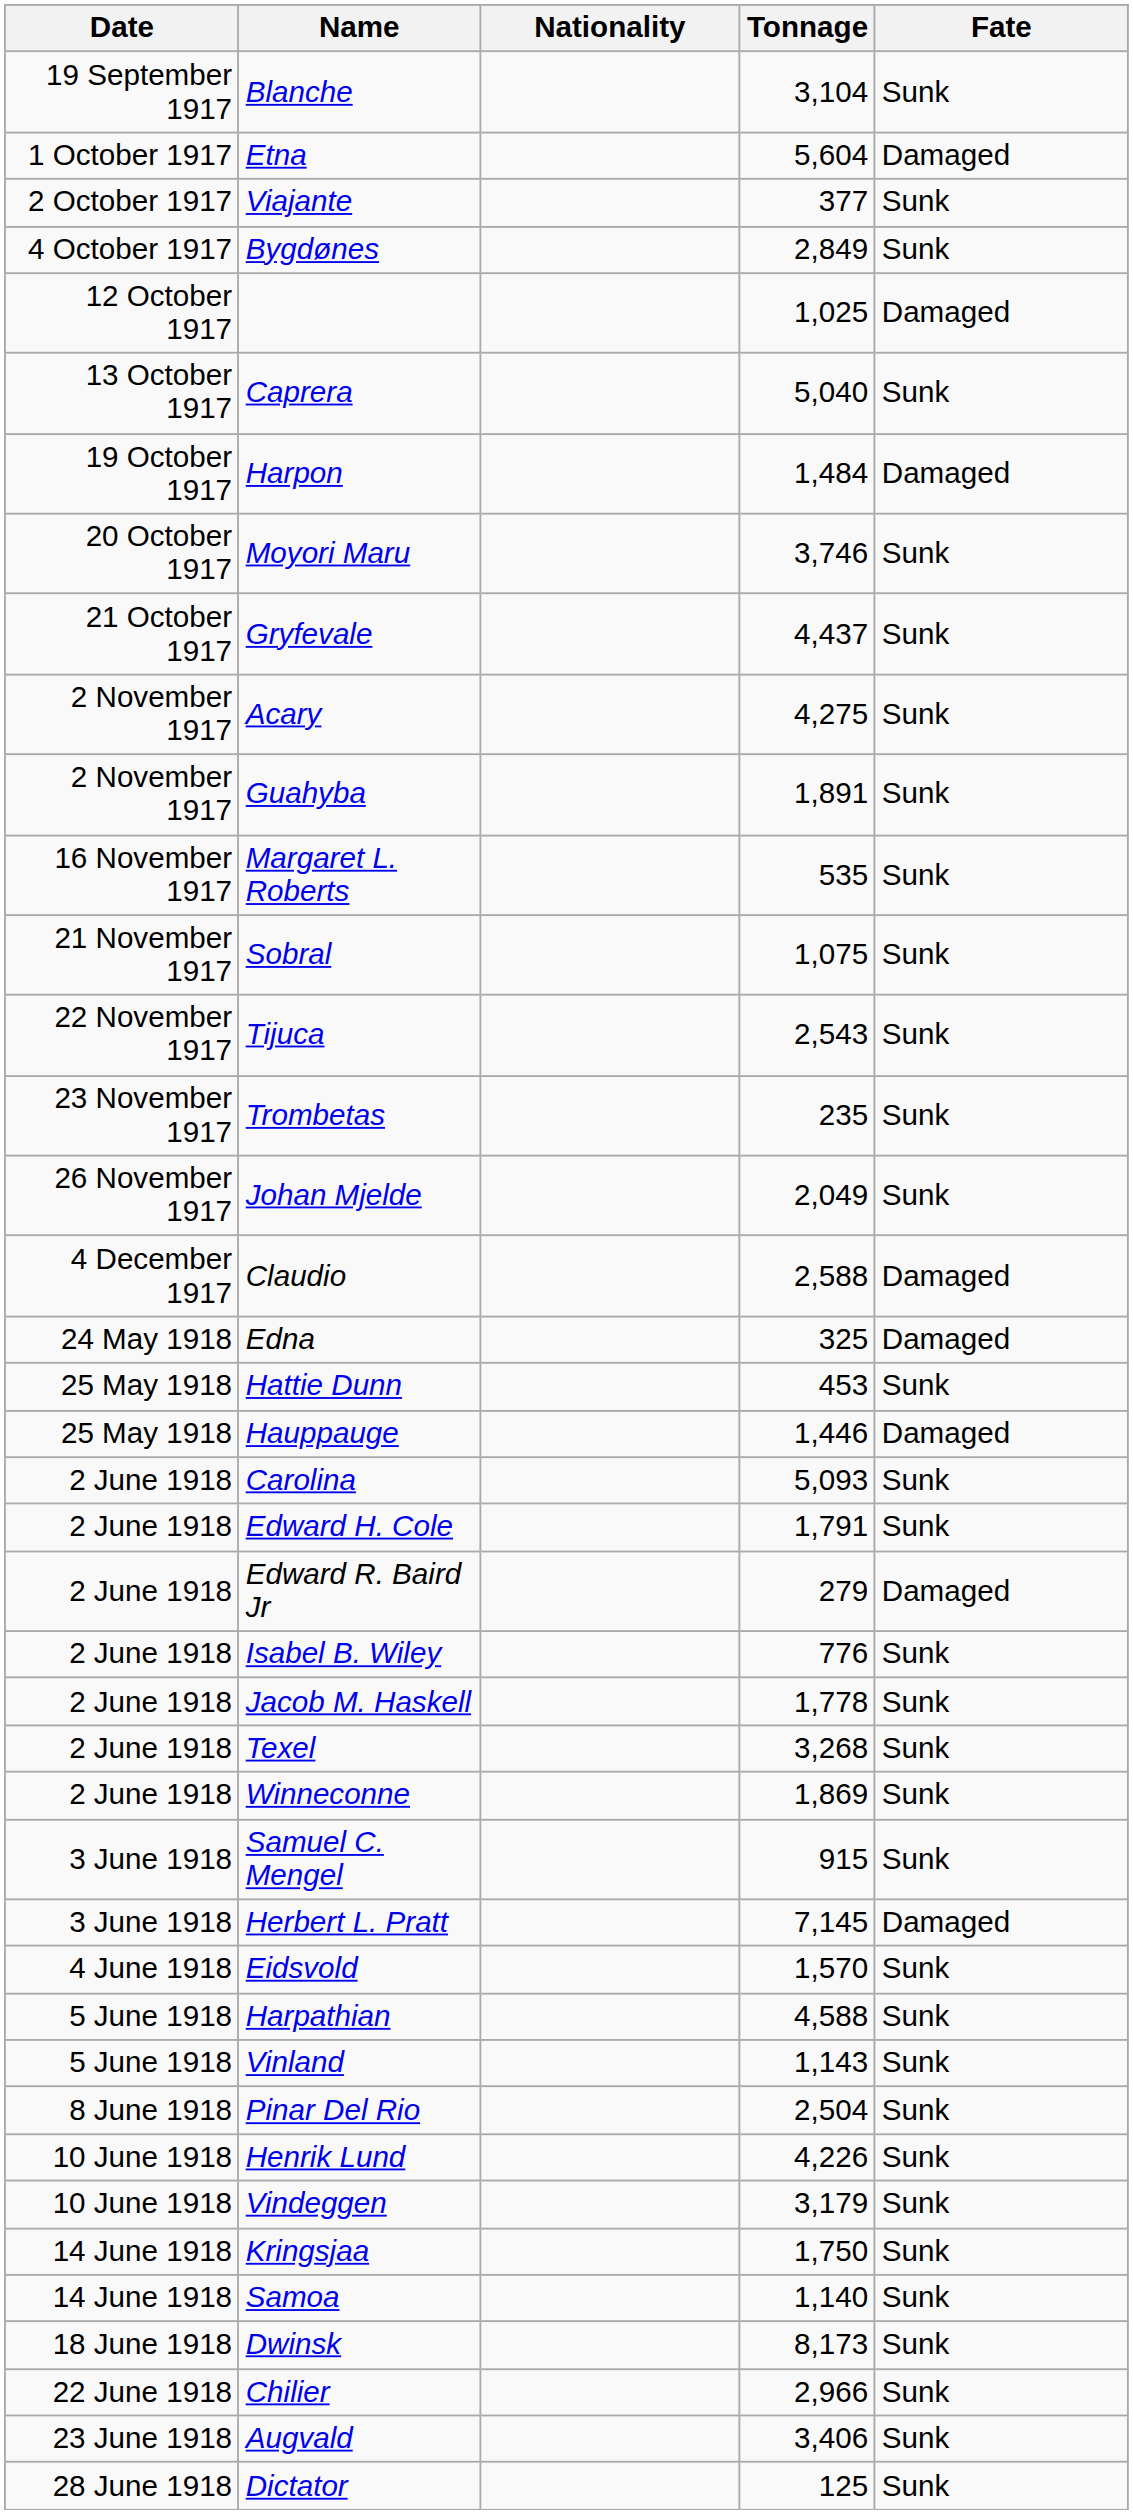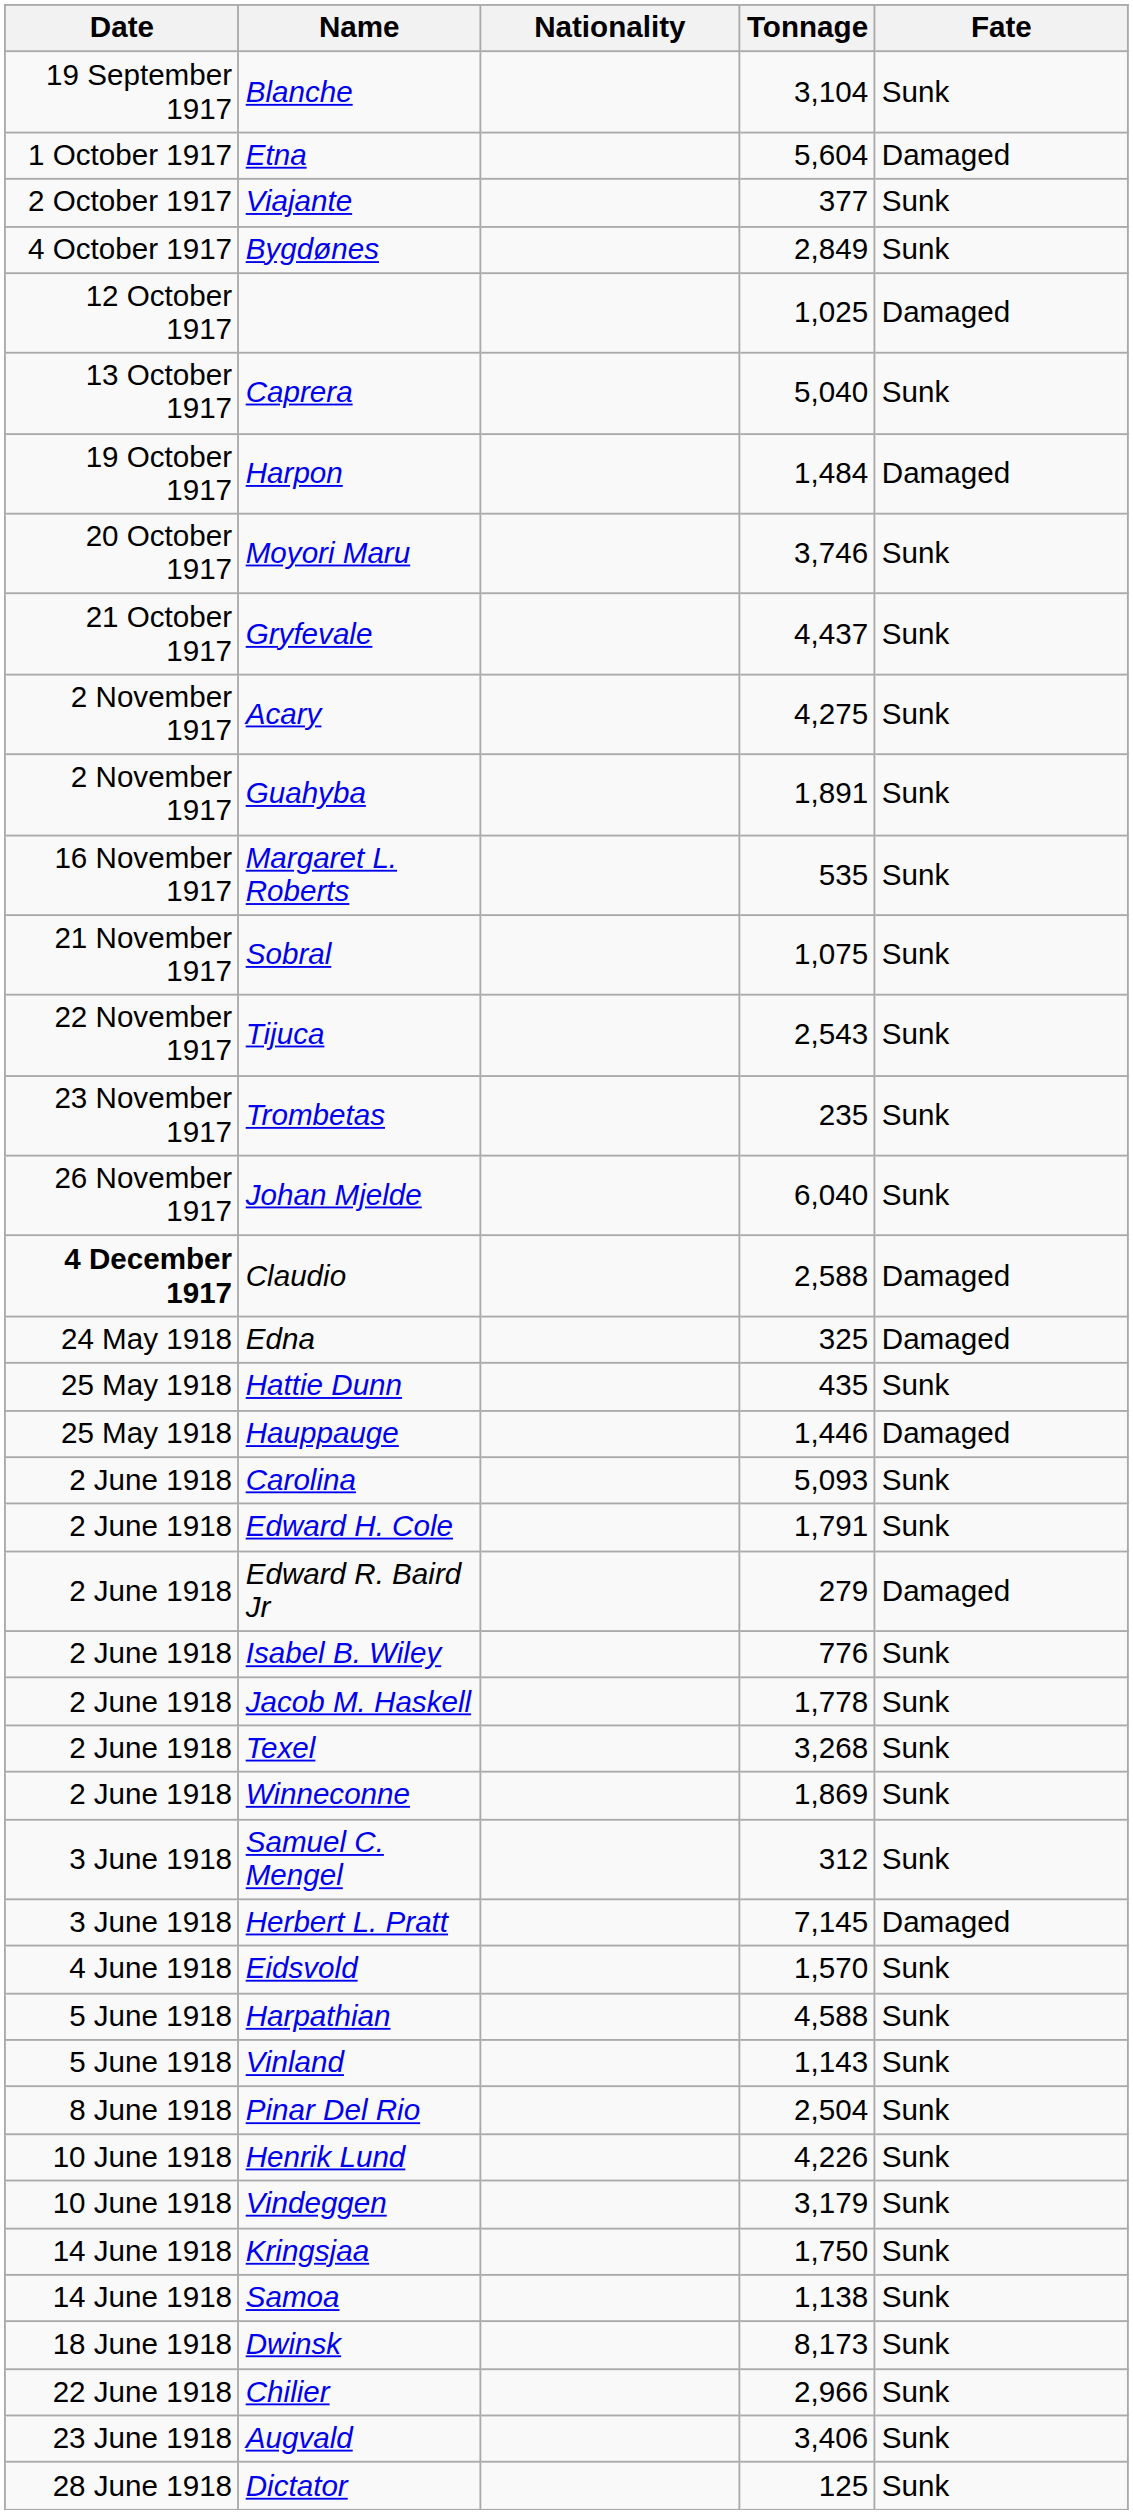 <table class="wikitable sortable">
 <tr>
 <th width="140px">Date</th>
 <th width="140px">Name</th>
 <th width="160px">Nationality</th>
 <th width="25px">Tonnage</th>
 <th width="160px">Fate</th>
 </tr>
 <tr>
 <td align="right">19 September 1917</td>
 <td align="left"><a href='#'><em>Blanche</em></a></td>
 <td align="left"></td>
 <td align="right">3,104</td>
 <td align="left">Sunk</td>
 </tr>
 <tr>
 <td align="right">1 October 1917</td>
 <td align="left"><a href='#'><em>Etna</em></a></td>
 <td align="left"></td>
 <td align="right">5,604</td>
 <td align="left">Damaged</td>
 </tr>
 <tr>
 <td align="right">2 October 1917</td>
 <td align="left"><a href='#'><em>Viajante</em></a></td>
 <td align="left"></td>
 <td align="right">377</td>
 <td align="left">Sunk</td>
 </tr>
 <tr>
 <td align="right">4 October 1917</td>
 <td align="left"><a href='#'><em>Bygdønes</em></a></td>
 <td align="left"></td>
 <td align="right">2,849</td>
 <td align="left">Sunk</td>
 </tr>
 <tr>
 <td align="right">12 October 1917</td>
 <td align="left"></td>
 <td align="left"></td>
 <td align="right">1,025</td>
 <td align="left">Damaged</td>
 </tr>
 <tr>
 <td align="right">13 October 1917</td>
 <td align="left"><a href='#'><em>Caprera</em></a></td>
 <td align="left"></td>
 <td align="right">5,040</td>
 <td align="left">Sunk</td>
 </tr>
 <tr>
 <td align="right">19 October 1917</td>
 <td align="left"><a href='#'><em>Harpon</em></a></td>
 <td align="left"></td>
 <td align="right">1,484</td>
 <td align="left">Damaged</td>
 </tr>
 <tr>
 <td align="right">20 October 1917</td>
 <td align="left"><a href='#'><em>Moyori Maru</em></a></td>
 <td align="left"></td>
 <td align="right">3,746</td>
 <td align="left">Sunk</td>
 </tr>
 <tr>
 <td align="right">21 October 1917</td>
 <td align="left"><a href='#'><em>Gryfevale</em></a></td>
 <td align="left"></td>
 <td align="right">4,437</td>
 <td align="left">Sunk</td>
 </tr>
 <tr>
 <td align="right">2 November 1917</td>
 <td align="left"><a href='#'><em>Acary</em></a></td>
 <td align="left"></td>
 <td align="right">4,275</td>
 <td align="left">Sunk</td>
 </tr>
 <tr>
 <td align="right">2 November 1917</td>
 <td align="left"><a href='#'><em>Guahyba</em></a></td>
 <td align="left"></td>
 <td align="right">1,891</td>
 <td align="left">Sunk</td>
 </tr>
 <tr>
 <td align="right">16 November 1917</td>
 <td align="left"><a href='#'><em>Margaret L. Roberts</em></a></td>
 <td align="left"></td>
 <td align="right">535</td>
 <td align="left">Sunk</td>
 </tr>
 <tr>
 <td align="right">21 November 1917</td>
 <td align="left"><a href='#'><em>Sobral</em></a></td>
 <td align="left"></td>
 <td align="right">1,075</td>
 <td align="left">Sunk</td>
 </tr>
 <tr>
 <td align="right">22 November 1917</td>
 <td align="left"><a href='#'><em>Tijuca</em></a></td>
 <td align="left"></td>
 <td align="right">2,543</td>
 <td align="left">Sunk</td>
 </tr>
 <tr>
 <td align="right">23 November 1917</td>
 <td align="left"><a href='#'><em>Trombetas</em></a></td>
 <td align="left"></td>
 <td align="right">235</td>
 <td align="left">Sunk</td>
 </tr>
 <tr>
 <td align="right">26 November 1917</td>
 <td align="left"><a href='#'><em>Johan Mjelde</em></a></td>
 <td align="left"></td>
-<td align="right">2,049</td>
+<td align="right">6,040</td>
 <td align="left">Sunk</td>
 </tr>
 <tr>
-<td align="right">4 December 1917</td>
+<td align="right"><strong>4 December 1917</strong></td>
 <td align="left"><em>Claudio</em></td>
 <td align="left"></td>
 <td align="right">2,588</td>
 <td align="left">Damaged</td>
 </tr>
 <tr>
 <td align="right">24 May 1918</td>
 <td align="left"><em>Edna</em></td>
 <td align="left"></td>
 <td align="right">325</td>
 <td align="left">Damaged</td>
 </tr>
 <tr>
 <td align="right">25 May 1918</td>
 <td align="left"><a href='#'><em>Hattie Dunn</em></a></td>
 <td align="left"></td>
-<td align="right">453</td>
+<td align="right">435</td>
 <td align="left">Sunk</td>
 </tr>
 <tr>
 <td align="right">25 May 1918</td>
 <td align="left"><a href='#'><em>Hauppauge</em></a></td>
 <td align="left"></td>
 <td align="right">1,446</td>
 <td align="left">Damaged</td>
 </tr>
 <tr>
 <td align="right">2 June 1918</td>
 <td align="left"><a href='#'><em>Carolina</em></a></td>
 <td align="left"></td>
 <td align="right">5,093</td>
 <td align="left">Sunk</td>
 </tr>
 <tr>
 <td align="right">2 June 1918</td>
 <td align="left"><a href='#'><em>Edward H. Cole</em></a></td>
 <td align="left"></td>
 <td align="right">1,791</td>
 <td align="left">Sunk</td>
 </tr>
 <tr>
 <td align="right">2 June 1918</td>
 <td align="left"><em>Edward R. Baird Jr</em></td>
 <td align="left"></td>
 <td align="right">279</td>
 <td align="left">Damaged</td>
 </tr>
 <tr>
 <td align="right">2 June 1918</td>
 <td align="left"><a href='#'><em>Isabel B. Wiley</em></a></td>
 <td align="left"></td>
 <td align="right">776</td>
 <td align="left">Sunk</td>
 </tr>
 <tr>
 <td align="right">2 June 1918</td>
 <td align="left"><a href='#'><em>Jacob M. Haskell</em></a></td>
 <td align="left"></td>
 <td align="right">1,778</td>
 <td align="left">Sunk</td>
 </tr>
 <tr>
 <td align="right">2 June 1918</td>
 <td align="left"><a href='#'><em>Texel</em></a></td>
 <td align="left"></td>
 <td align="right">3,268</td>
 <td align="left">Sunk</td>
 </tr>
 <tr>
 <td align="right">2 June 1918</td>
 <td align="left"><a href='#'><em>Winneconne</em></a></td>
 <td align="left"></td>
 <td align="right">1,869</td>
 <td align="left">Sunk</td>
 </tr>
 <tr>
 <td align="right">3 June 1918</td>
 <td align="left"><a href='#'><em>Samuel C. Mengel</em></a></td>
 <td align="left"></td>
-<td align="right">915</td>
+<td align="right">312</td>
 <td align="left">Sunk</td>
 </tr>
 <tr>
 <td align="right">3 June 1918</td>
 <td align="left"><a href='#'><em>Herbert L. Pratt</em></a></td>
 <td align="left"></td>
 <td align="right">7,145</td>
 <td align="left">Damaged</td>
 </tr>
 <tr>
 <td align="right">4 June 1918</td>
 <td align="left"><a href='#'><em>Eidsvold</em></a></td>
 <td align="left"></td>
 <td align="right">1,570</td>
 <td align="left">Sunk</td>
 </tr>
 <tr>
 <td align="right">5 June 1918</td>
 <td align="left"><a href='#'><em>Harpathian</em></a></td>
 <td align="left"></td>
 <td align="right">4,588</td>
 <td align="left">Sunk</td>
 </tr>
 <tr>
 <td align="right">5 June 1918</td>
 <td align="left"><a href='#'><em>Vinland</em></a></td>
 <td align="left"></td>
 <td align="right">1,143</td>
 <td align="left">Sunk</td>
 </tr>
 <tr>
 <td align="right">8 June 1918</td>
 <td align="left"><a href='#'><em>Pinar Del Rio</em></a></td>
 <td align="left"></td>
 <td align="right">2,504</td>
 <td align="left">Sunk</td>
 </tr>
 <tr>
 <td align="right">10 June 1918</td>
 <td align="left"><a href='#'><em>Henrik Lund</em></a></td>
 <td align="left"></td>
 <td align="right">4,226</td>
 <td align="left">Sunk</td>
 </tr>
 <tr>
 <td align="right">10 June 1918</td>
 <td align="left"><a href='#'><em>Vindeggen</em></a></td>
 <td align="left"></td>
 <td align="right">3,179</td>
 <td align="left">Sunk</td>
 </tr>
 <tr>
 <td align="right">14 June 1918</td>
 <td align="left"><a href='#'><em>Kringsjaa</em></a></td>
 <td align="left"></td>
 <td align="right">1,750</td>
 <td align="left">Sunk</td>
 </tr>
 <tr>
 <td align="right">14 June 1918</td>
 <td align="left"><a href='#'><em>Samoa</em></a></td>
 <td align="left"></td>
-<td align="right">1,140</td>
+<td align="right">1,138</td>
 <td align="left">Sunk</td>
 </tr>
 <tr>
 <td align="right">18 June 1918</td>
 <td align="left"><a href='#'><em>Dwinsk</em></a></td>
 <td align="left"></td>
 <td align="right">8,173</td>
 <td align="left">Sunk</td>
 </tr>
 <tr>
 <td align="right">22 June 1918</td>
 <td align="left"><a href='#'><em>Chilier</em></a></td>
 <td align="left"></td>
 <td align="right">2,966</td>
 <td align="left">Sunk</td>
 </tr>
 <tr>
 <td align="right">23 June 1918</td>
 <td align="left"><a href='#'><em>Augvald</em></a></td>
 <td align="left"></td>
 <td align="right">3,406</td>
 <td align="left">Sunk</td>
 </tr>
 <tr>
 <td align="right">28 June 1918</td>
 <td align="left"><a href='#'><em>Dictator</em></a></td>
 <td align="left"></td>
 <td align="right">125</td>
 <td align="left">Sunk</td>
 </tr>
 </table>
